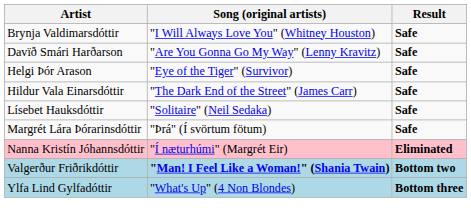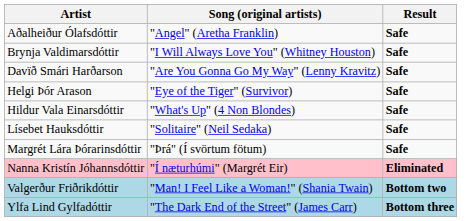 <table class=wikitable>
 <tr>
 <th>Artist</th>
 <th>Song (original artists)</th>
 <th>Result</th>
+</tr>
+<tr>
+<td>Aðalheiður Ólafsdóttir</td>
+<td>"<a href='#'>Angel</a>" (<a href='#'>Aretha Franklin</a>)</td>
+<td><strong>Safe</strong></td>
 </tr>
 <tr>
 <td>Brynja Valdimarsdóttir</td>
 <td>"<a href='#'>I Will Always Love You</a>" (<a href='#'>Whitney Houston</a>)</td>
 <td><strong>Safe</strong></td>
 </tr>
 <tr>
 <td>Davïð Smári Harðarson</td>
 <td>"<a href='#'>Are You Gonna Go My Way</a>" (<a href='#'>Lenny Kravitz</a>)</td>
 <td><strong>Safe</strong></td>
 </tr>
 <tr>
 <td>Helgi Þór Arason</td>
 <td>"<a href='#'>Eye of the Tiger</a>" (<a href='#'>Survivor</a>)</td>
 <td><strong>Safe</strong></td>
 </tr>
 <tr>
 <td>Hildur Vala Einarsdóttir</td>
-<td>"<a href='#'>The Dark End of the Street</a>" (<a href='#'>James Carr</a>)</td>
+<td>"<a href='#'>What's Up</a>" (<a href='#'>4 Non Blondes</a>)</td>
 <td><strong>Safe</strong></td>
 </tr>
 <tr>
 <td>Lísebet Hauksdóttir</td>
 <td>"<a href='#'>Solitaire</a>" (<a href='#'>Neil Sedaka</a>)</td>
 <td><strong>Safe</strong></td>
 </tr>
 <tr>
 <td>Margrét Lára Þórarinsdóttir</td>
 <td>"Þrá" (Í svörtum fötum)</td>
 <td><strong>Safe</strong></td>
 </tr>
 <tr style="background:pink;">
 <td>Nanna Kristín Jóhannsdóttir</td>
 <td>"<a href='#'>Í næturhúmi</a>" (Margrét Eir)</td>
 <td><strong>Eliminated</strong></td>
 </tr>
 <tr style="background:lightblue;">
 <td>Valgerður Friðrikdóttir</td>
-<td><strong>"<a href='#'>Man! I Feel Like a Woman!</a>" (<a href='#'>Shania Twain</a>)</strong></td>
+<td>"<a href='#'>Man! I Feel Like a Woman!</a>" (<a href='#'>Shania Twain</a>)</td>
 <td><strong>Bottom two</strong></td>
 </tr>
 <tr style="background:lightblue;">
 <td>Ylfa Lind Gylfadóttir</td>
-<td>"<a href='#'>What's Up</a>" (<a href='#'>4 Non Blondes</a>)</td>
+<td>"<a href='#'>The Dark End of the Street</a>" (<a href='#'>James Carr</a>)</td>
 <td><strong>Bottom three</strong></td>
 </tr>
 </table>
